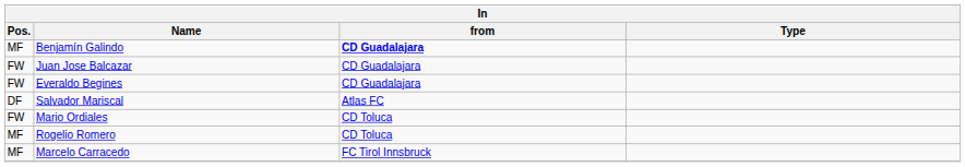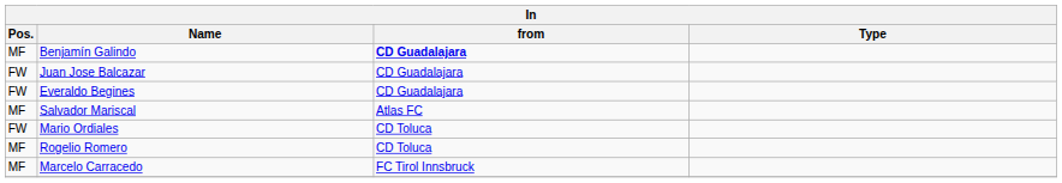 <table class="wikitable" style="font-size:90%;width:99%;">
 <tr>
 <th colspan="4">In</th>
 </tr>
 <tr>
 <th width=3%>Pos.</th>
 <th width=32%>Name</th>
 <th width=30%>from</th>
 <th width=35%>Type</th>
 </tr>
 <tr>
 <td>MF</td>
 <td><a href='#'>Benjamín Galindo</a></td>
 <td><strong><a href='#'>CD Guadalajara</a></strong></td>
 <td></td>
 </tr>
 <tr>
 <td>FW</td>
 <td><a href='#'>Juan Jose Balcazar</a></td>
 <td><a href='#'>CD Guadalajara</a></td>
 <td></td>
 </tr>
 <tr>
 <td>FW</td>
 <td><a href='#'>Everaldo Begines</a></td>
 <td><a href='#'>CD Guadalajara</a></td>
 <td></td>
 </tr>
 <tr>
-<td>DF</td>
+<td>MF</td>
 <td><a href='#'>Salvador Mariscal</a></td>
 <td><a href='#'>Atlas FC</a></td>
 <td></td>
 </tr>
 <tr>
 <td>FW</td>
 <td><a href='#'>Mario Ordiales</a></td>
 <td><a href='#'>CD Toluca</a></td>
 <td></td>
 </tr>
 <tr>
 <td>MF</td>
 <td><a href='#'>Rogelio Romero</a></td>
 <td><a href='#'>CD Toluca</a></td>
 <td></td>
 </tr>
 <tr>
 <td>MF</td>
 <td><a href='#'>Marcelo Carracedo</a></td>
 <td><a href='#'>FC Tirol Innsbruck</a></td>
 <td></td>
 </tr>
 <tr>
 </tr>
 </table>
